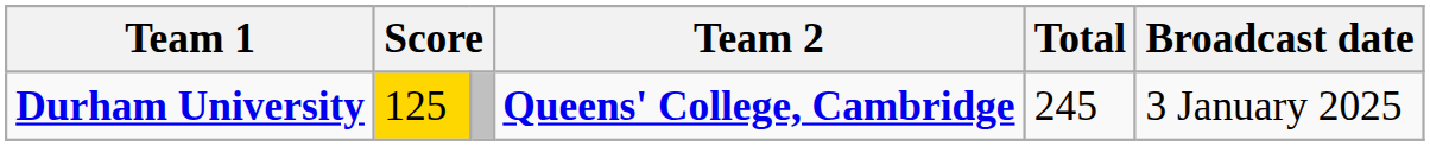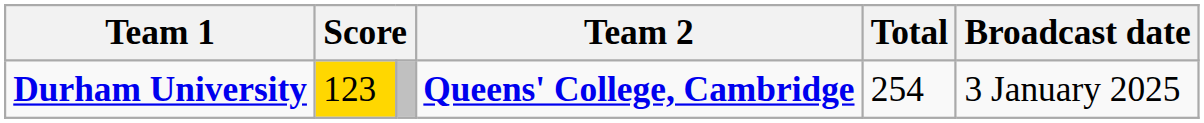 <table class="wikitable">
 <tr>
 <th>Team 1</th>
 <th colspan=2>Score</th>
 <th>Team 2</th>
 <th>Total</th>
 <th>Broadcast date</th>
 </tr>
 <tr>
 <td><strong><a href='#'>Durham University</a></strong></td>
-<td style="background:gold">125</td>
+<td style="background:gold">123</td>
 <td style="background:silver"></td>
 <td><strong><a href='#'>Queens' College, Cambridge</a></strong></td>
-<td>245</td>
+<td>254</td>
 <td>3 January 2025</td>
 </tr>
 </table>
